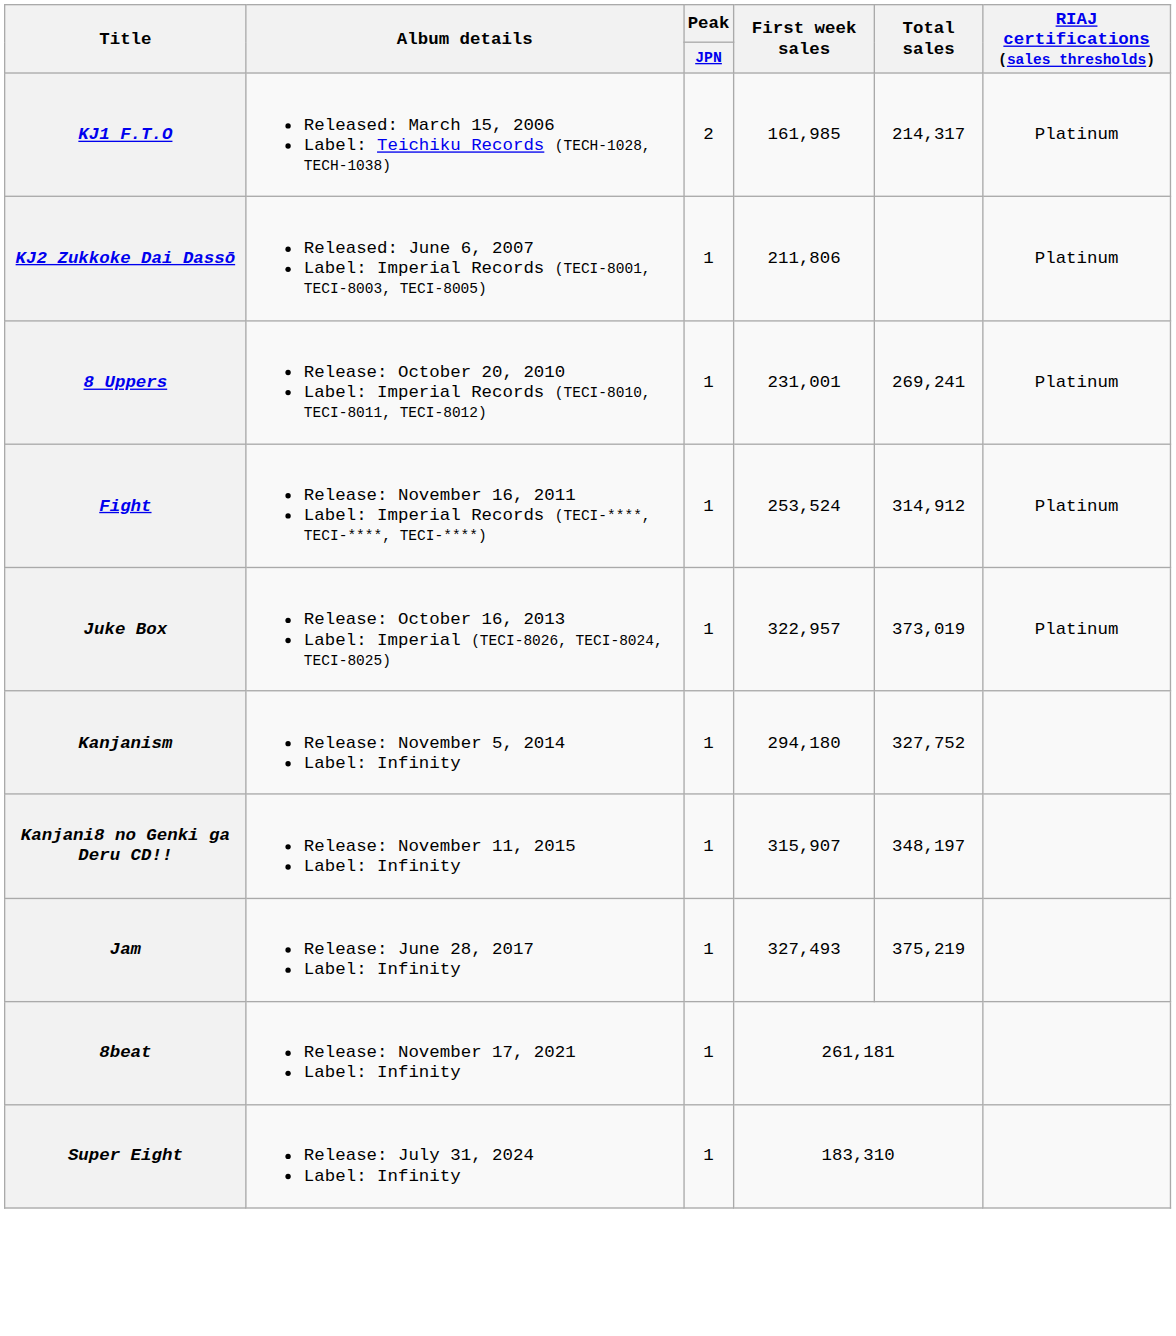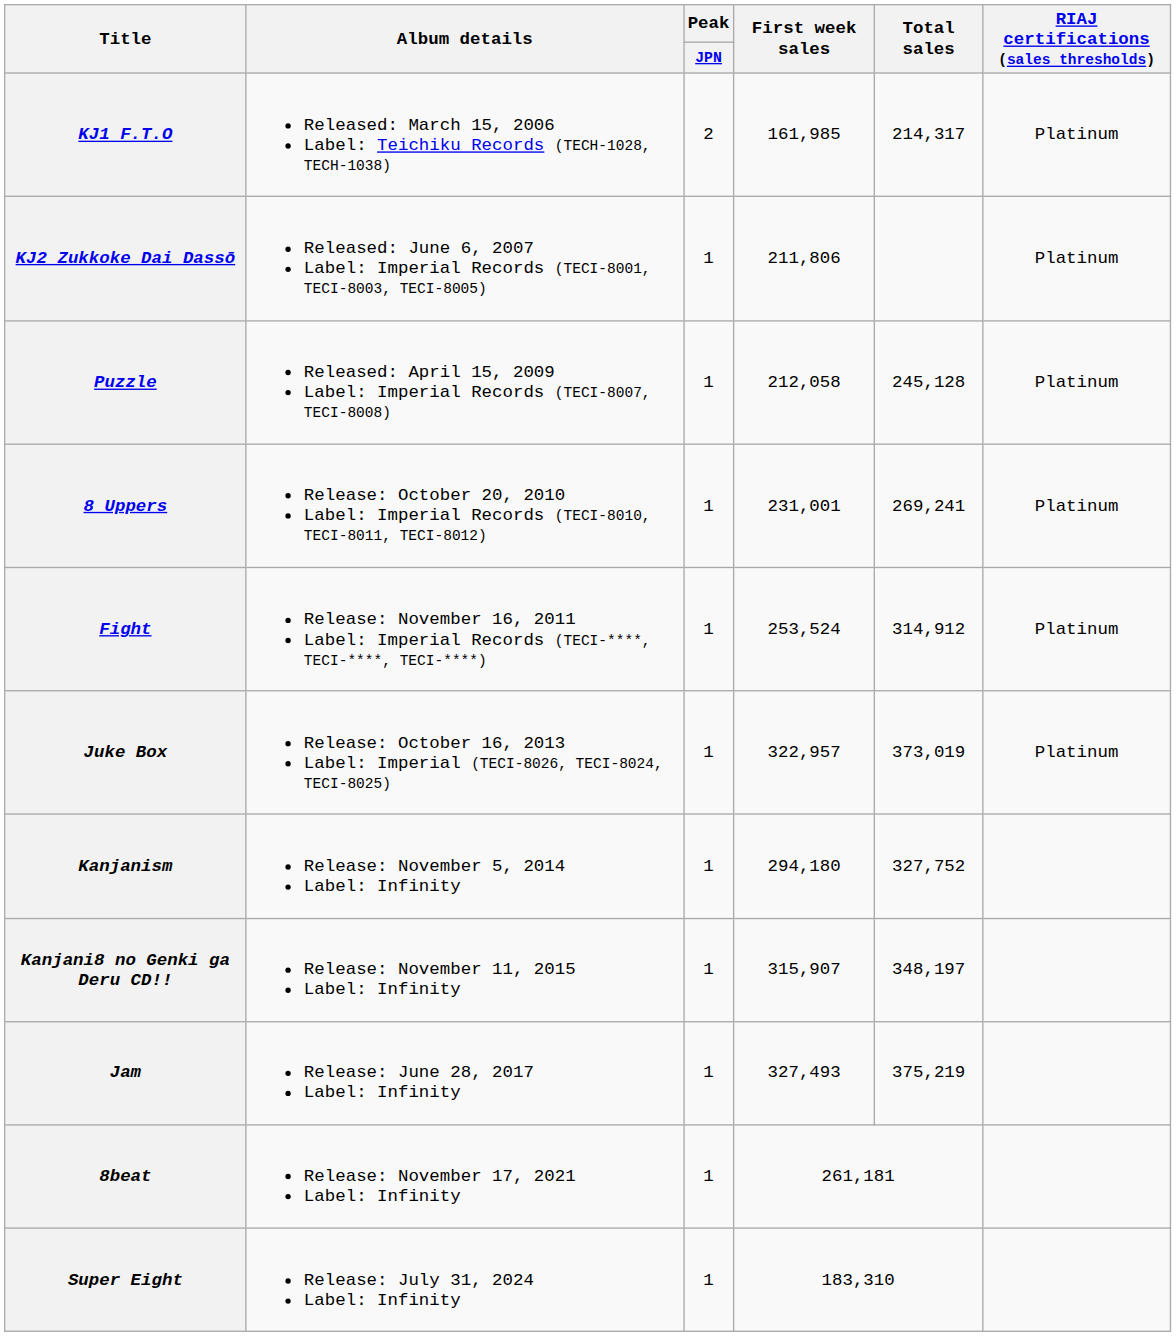 <table class="wikitable plainrowheaders">
 <tr>
 <th scope="col" rowspan="2">Title</th>
 <th scope="col" rowspan="2">Album details</th>
 <th scope="col" colspan="1">Peak</th>
 <th scope="col" rowspan="2">First week sales</th>
 <th scope="col" rowspan="2">Total sales</th>
 <th scope="col" rowspan="2"><a href='#'>RIAJ</a> <a href='#'>certifications</a><br><small>(<a href='#'>sales thresholds</a>)</small></th>
 </tr>
 <tr>
 <th style="width:2em;font-size:85%"><a href='#'>JPN</a><br></th>
 </tr>
 <tr>
 <th scope="row"><em><a href='#'>KJ1 F.T.O</a></em></th>
 <td><br><ul><li>Released: March 15, 2006</li><li>Label: <a href='#'>Teichiku Records</a> <small>(TECH-1028, TECH-1038)</small></li></ul></td>
 <td align="center">2</td>
 <td align="center">161,985</td>
 <td align="center">214,317</td>
 <td align="center">Platinum</td>
 </tr>
 <tr>
 <th scope="row"><em><a href='#'>KJ2 Zukkoke Dai Dassō</a></em></th>
 <td><br><ul><li>Released: June 6, 2007</li><li>Label: Imperial Records <small>(TECI-8001, TECI-8003, TECI-8005)</small></li></ul></td>
 <td align="center">1</td>
 <td align="center">211,806</td>
 <td align="center"></td>
+<td align="center">Platinum</td>
+</tr>
+<tr>
+<th scope="row"><em><a href='#'>Puzzle</a></em></th>
+<td><br><ul><li>Released: April 15, 2009</li><li>Label: Imperial Records <small>(TECI-8007, TECI-8008)</small></li></ul></td>
+<td align="center">1</td>
+<td align="center">212,058</td>
+<td align="center">245,128</td>
 <td align="center">Platinum</td>
 </tr>
 <tr>
 <th scope="row"><em><a href='#'>8 Uppers</a></em></th>
 <td><br><ul><li>Release: October 20, 2010</li><li>Label: Imperial Records <small>(TECI-8010, TECI-8011, TECI-8012)</small></li></ul></td>
 <td align="center">1</td>
 <td align="center">231,001</td>
 <td align="center">269,241</td>
 <td align="center">Platinum</td>
 </tr>
 <tr>
 <th scope="row"><em><a href='#'>Fight</a></em></th>
 <td><br><ul><li>Release: November 16, 2011</li><li>Label: Imperial Records <small>(TECI-****, TECI-****, TECI-****)</small></li></ul></td>
 <td align="center">1</td>
 <td align="center">253,524</td>
 <td align="center">314,912</td>
 <td align="center">Platinum</td>
 </tr>
 <tr>
 <th scope="row"><em>Juke Box</em></th>
 <td><br><ul><li>Release: October 16, 2013</li><li>Label: Imperial <small>(TECI-8026, TECI-8024, TECI-8025)</small></li></ul></td>
 <td align="center">1</td>
 <td align="center">322,957</td>
 <td align="center">373,019</td>
 <td align="center">Platinum</td>
 </tr>
 <tr>
 <th scope="row"><em>Kanjanism</em></th>
 <td><br><ul><li>Release: November 5, 2014</li><li>Label: Infinity</li></ul></td>
 <td align="center">1</td>
 <td align="center">294,180</td>
 <td align="center">327,752</td>
 <td></td>
 </tr>
 <tr>
 <th scope="row"><em>Kanjani8 no Genki ga Deru CD!&excl;</em></th>
 <td><br><ul><li>Release: November 11, 2015</li><li>Label: Infinity</li></ul></td>
 <td align="center">1</td>
 <td align="center">315,907</td>
 <td align="center">348,197</td>
 <td></td>
 </tr>
 <tr>
 <th scope="row"><em>Jam</em> </th>
 <td><br><ul><li>Release: June 28, 2017</li><li>Label: Infinity</li></ul></td>
 <td align="center">1</td>
 <td align="center">327,493</td>
 <td align="center">375,219</td>
 <td></td>
 </tr>
 <tr>
 <th scope="row"><em>8beat</em></th>
 <td><br><ul><li>Release: November 17, 2021</li><li>Label: Infinity</li></ul></td>
 <td align="center">1</td>
 <td align="center" colspan="2">261,181</td>
 <td></td>
 </tr>
 <tr>
 <th scope="row"><em>Super Eight</em></th>
 <td><br><ul><li>Release: July 31, 2024</li><li>Label: Infinity</li></ul></td>
 <td align="center">1</td>
 <td align="center" colspan="2">183,310</td>
 <td></td>
 </tr>
 </table>
